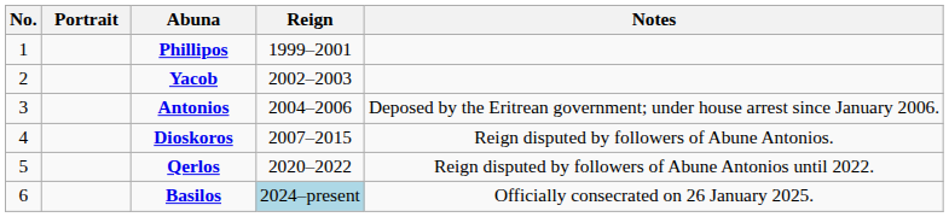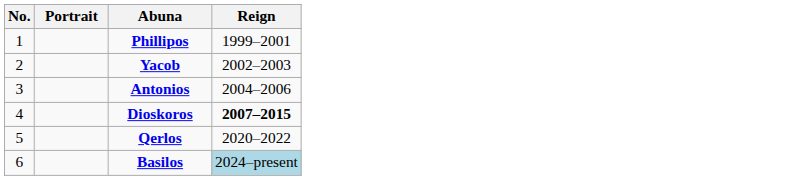 <table class="wikitable" style="text-align:center">
 <tr>
 <th>No.</th>
 <th width="70px">Portrait</th>
 <th width="100">Abuna<br></th>
 <th>Reign</th>
-<th>Notes</th>
 </tr>
 <tr>
 <td>1</td>
 <td></td>
 <td><strong><a href='#'>Phillipos</a></strong><br></td>
 <td>1999–2001</td>
-<td></td>
 </tr>
 <tr>
 <td>2</td>
 <td></td>
 <td><strong><a href='#'>Yacob</a></strong><br></td>
 <td>2002–2003</td>
-<td></td>
 </tr>
 <tr>
 <td>3</td>
 <td></td>
 <td><strong><a href='#'>Antonios</a></strong><br></td>
 <td>2004–2006</td>
-<td>Deposed by the Eritrean government; under house arrest since January 2006.<br></td>
 </tr>
 <tr>
 <td>4</td>
 <td></td>
 <td><strong><a href='#'>Dioskoros</a></strong><br></td>
-<td>2007–2015</td>
-<td>Reign disputed by followers of Abune Antonios.<br></td>
+<td><strong>2007–2015</strong></td>
 </tr>
 <tr>
 <td>5</td>
 <td></td>
 <td><strong><a href='#'>Qerlos</a></strong><br></td>
 <td>2020–2022</td>
-<td>Reign disputed by followers of Abune Antonios until 2022.</td>
 </tr>
 <tr>
 <td>6</td>
 <td></td>
 <td><strong><a href='#'>Basilos</a></strong><br></td>
 <td style="background: lightblue;">2024–present</td>
-<td>Officially consecrated on 26 January 2025.</td>
 </tr>
 </table>
